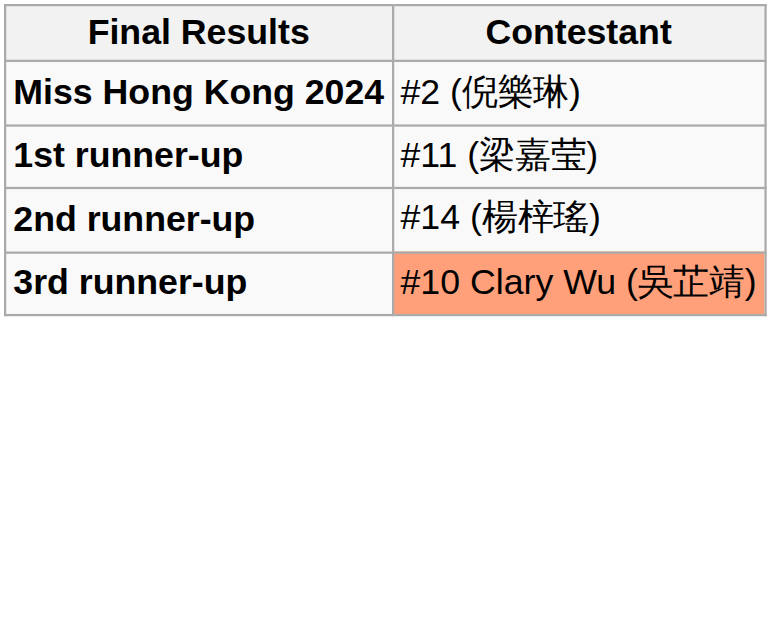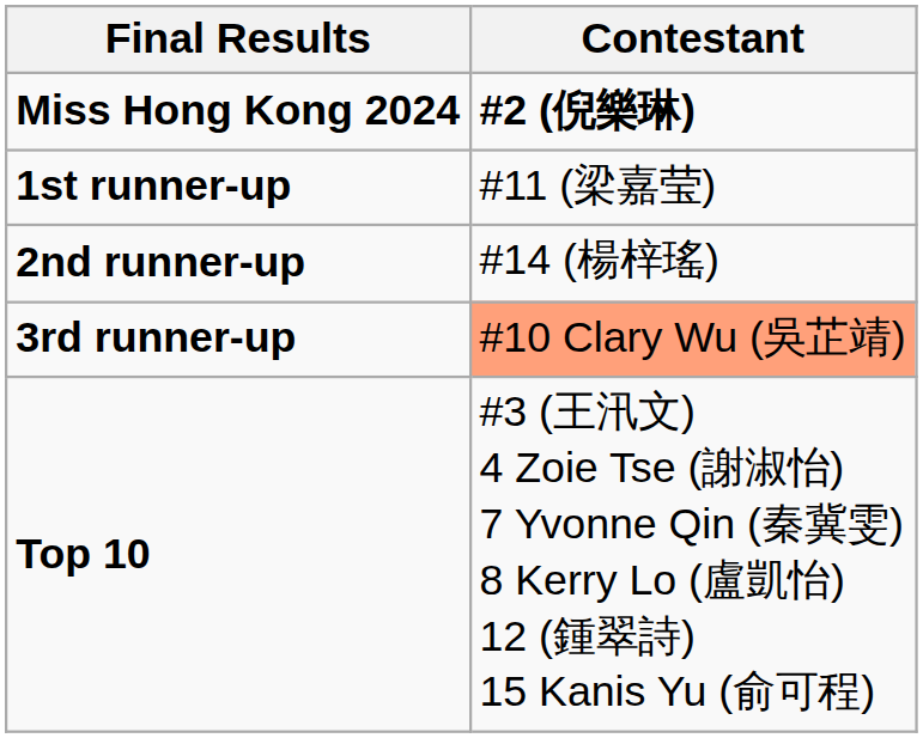 <table class="wikitable">
 <tr>
 <th>Final Results</th>
 <th>Contestant</th>
 </tr>
 <tr>
 <td><strong>Miss Hong Kong 2024</strong></td>
-<td>#2  (倪樂琳)</td>
+<td><strong>#2  (倪樂琳)</strong></td>
 </tr>
 <tr>
 <td><strong>1st runner-up</strong></td>
 <td>#11  (梁嘉莹)</td>
 </tr>
 <tr>
 <td><strong>2nd runner-up</strong></td>
 <td>#14  (楊梓瑤)</td>
 </tr>
 <tr>
 <td><strong>3rd runner-up</strong></td>
 <td style="background: lightsalmon;">#10 Clary Wu (吳芷靖)</td>
 </tr>
+<tr>
+<td><strong>Top 10</strong></td>
+<td>#3  (王汛文)<br>4 Zoie Tse (謝淑怡)<br>7 Yvonne Qin (秦冀雯)<br>8 Kerry Lo (盧凱怡)<br>12  (鍾翠詩)<br>15 Kanis Yu (俞可程)</td>
+</tr>
 </table>
